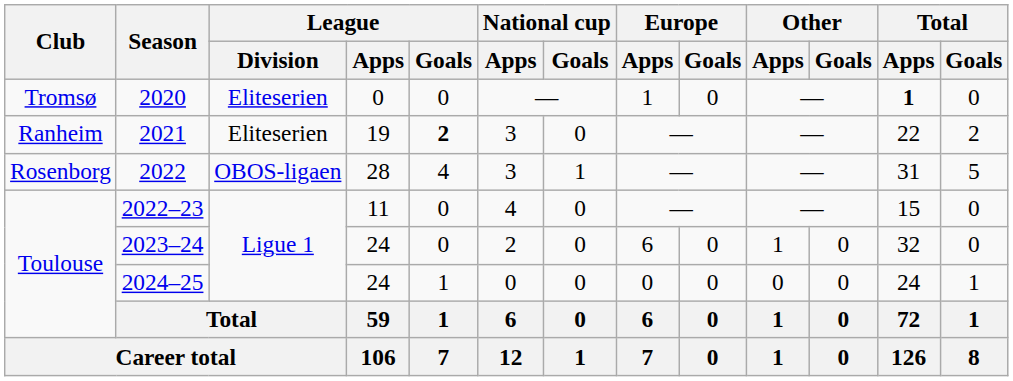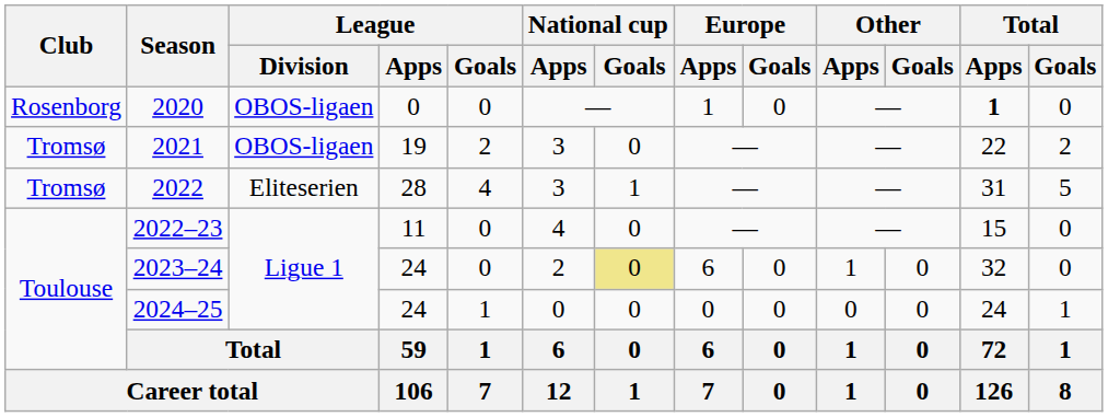 <table class="wikitable" style="text-align: center;">
 <tr>
 <th rowspan="2">Club</th>
 <th rowspan="2">Season</th>
 <th colspan="3">League</th>
 <th colspan="2">National cup</th>
 <th colspan="2">Europe</th>
 <th colspan="2">Other</th>
 <th colspan="2">Total</th>
 </tr>
 <tr>
 <th>Division</th>
 <th>Apps</th>
 <th>Goals</th>
 <th>Apps</th>
 <th>Goals</th>
 <th>Apps</th>
 <th>Goals</th>
 <th>Apps</th>
 <th>Goals</th>
 <th>Apps</th>
 <th>Goals</th>
 </tr>
 <tr>
-<td><a href='#'>Tromsø</a></td>
+<td><a href='#'>Rosenborg</a></td>
 <td><a href='#'>2020</a></td>
-<td><a href='#'>Eliteserien</a></td>
+<td><a href='#'>OBOS-ligaen</a></td>
 <td>0</td>
 <td>0</td>
 <td colspan="2">—</td>
 <td>1</td>
 <td>0</td>
 <td colspan="2">—</td>
 <td><strong>1</strong></td>
 <td>0</td>
 </tr>
 <tr>
-<td><a href='#'>Ranheim</a></td>
+<td><a href='#'>Tromsø</a></td>
 <td><a href='#'>2021</a></td>
-<td>Eliteserien</td>
+<td><a href='#'>OBOS-ligaen</a></td>
 <td>19</td>
-<td><strong>2</strong></td>
+<td>2</td>
 <td>3</td>
 <td>0</td>
 <td colspan="2">—</td>
 <td colspan="2">—</td>
 <td>22</td>
 <td>2</td>
 </tr>
 <tr>
-<td><a href='#'>Rosenborg</a></td>
+<td><a href='#'>Tromsø</a></td>
 <td><a href='#'>2022</a></td>
-<td><a href='#'>OBOS-ligaen</a></td>
+<td>Eliteserien</td>
 <td>28</td>
 <td>4</td>
 <td>3</td>
 <td>1</td>
 <td colspan="2">—</td>
 <td colspan="2">—</td>
 <td>31</td>
 <td>5</td>
 </tr>
 <tr>
 <td rowspan="4"><a href='#'>Toulouse</a></td>
 <td><a href='#'>2022–23</a></td>
 <td rowspan="3"><a href='#'>Ligue 1</a></td>
 <td>11</td>
 <td>0</td>
 <td>4</td>
 <td>0</td>
 <td colspan="2">—</td>
 <td colspan="2">—</td>
 <td>15</td>
 <td>0</td>
 </tr>
 <tr>
 <td><a href='#'>2023–24</a></td>
 <td>24</td>
 <td>0</td>
 <td>2</td>
-<td>0</td>
+<td style="background: khaki;">0</td>
 <td>6</td>
 <td>0</td>
 <td>1</td>
 <td>0</td>
 <td>32</td>
 <td>0</td>
 </tr>
 <tr>
 <td><a href='#'>2024–25</a></td>
 <td>24</td>
 <td>1</td>
 <td>0</td>
 <td>0</td>
 <td>0</td>
 <td>0</td>
 <td>0</td>
 <td>0</td>
 <td>24</td>
 <td>1</td>
 </tr>
 <tr>
 <th colspan="2">Total</th>
 <th>59</th>
 <th>1</th>
 <th>6</th>
 <th>0</th>
 <th>6</th>
 <th>0</th>
 <th>1</th>
 <th>0</th>
 <th>72</th>
 <th>1</th>
 </tr>
 <tr>
 <th colspan="3">Career total</th>
 <th>106</th>
 <th>7</th>
 <th>12</th>
 <th>1</th>
 <th>7</th>
 <th>0</th>
 <th>1</th>
 <th>0</th>
 <th>126</th>
 <th>8</th>
 </tr>
 </table>
